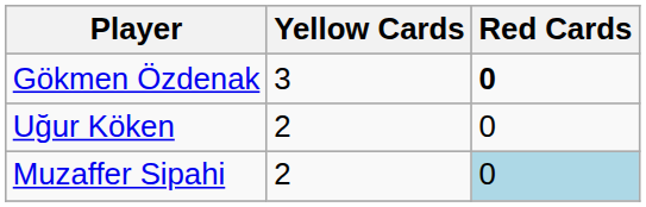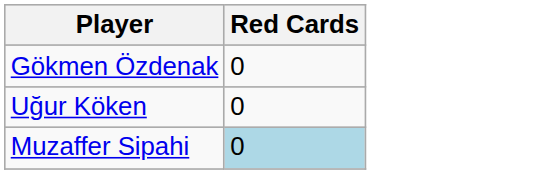 <table class="wikitable">
 <tr>
 <th>Player</th>
-<th>Yellow Cards</th>
 <th>Red Cards</th>
 </tr>
 <tr>
 <td><a href='#'>Gökmen Özdenak</a></td>
-<td>3</td>
-<td><strong>0</strong></td>
+<td>0</td>
 </tr>
 <tr>
 <td><a href='#'>Uğur Köken</a></td>
-<td>2</td>
 <td>0</td>
 </tr>
 <tr>
 <td><a href='#'>Muzaffer Sipahi</a></td>
-<td>2</td>
 <td style="background: lightblue;">0</td>
 </tr>
 </table>
